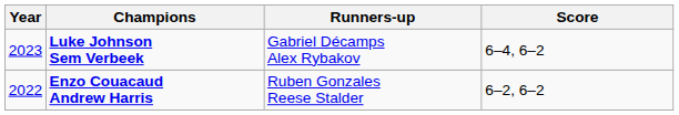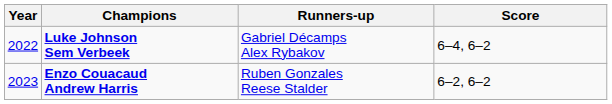 <table class="wikitable" style="font-size:90%">
 <tr>
 <th>Year</th>
 <th style="width:200px;">Champions</th>
 <th style="width:200px;">Runners-up</th>
 <th style="width:175px;">Score</th>
 </tr>
 <tr>
-<td><a href='#'>2023</a></td>
+<td><a href='#'>2022</a></td>
 <td> <strong><a href='#'>Luke Johnson</a></strong><br> <strong><a href='#'>Sem Verbeek</a></strong></td>
 <td> <a href='#'>Gabriel Décamps</a><br> <a href='#'>Alex Rybakov</a></td>
 <td>6–4, 6–2</td>
 </tr>
 <tr>
-<td><a href='#'>2022</a></td>
+<td><a href='#'>2023</a></td>
 <td> <strong><a href='#'>Enzo Couacaud</a></strong><br> <strong><a href='#'>Andrew Harris</a></strong></td>
 <td> <a href='#'>Ruben Gonzales</a><br> <a href='#'>Reese Stalder</a></td>
 <td>6–2, 6–2</td>
 </tr>
 </table>
